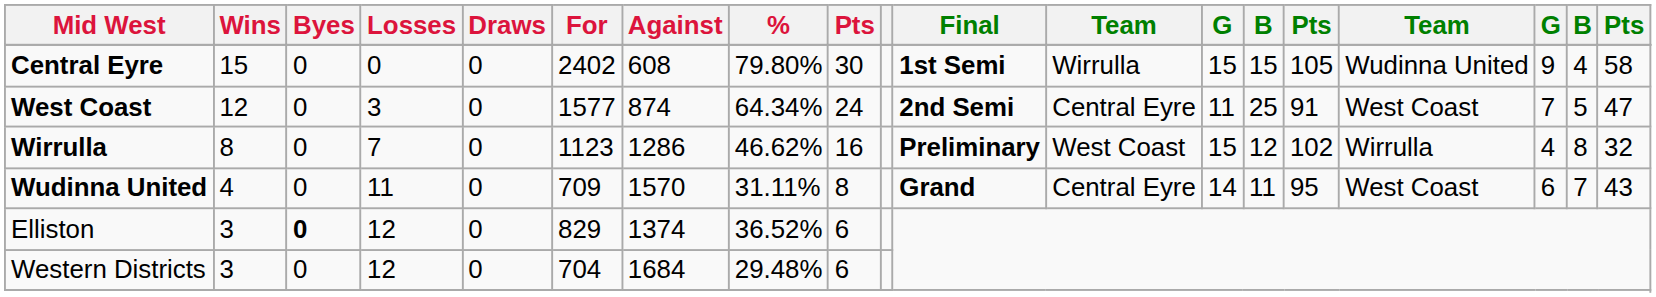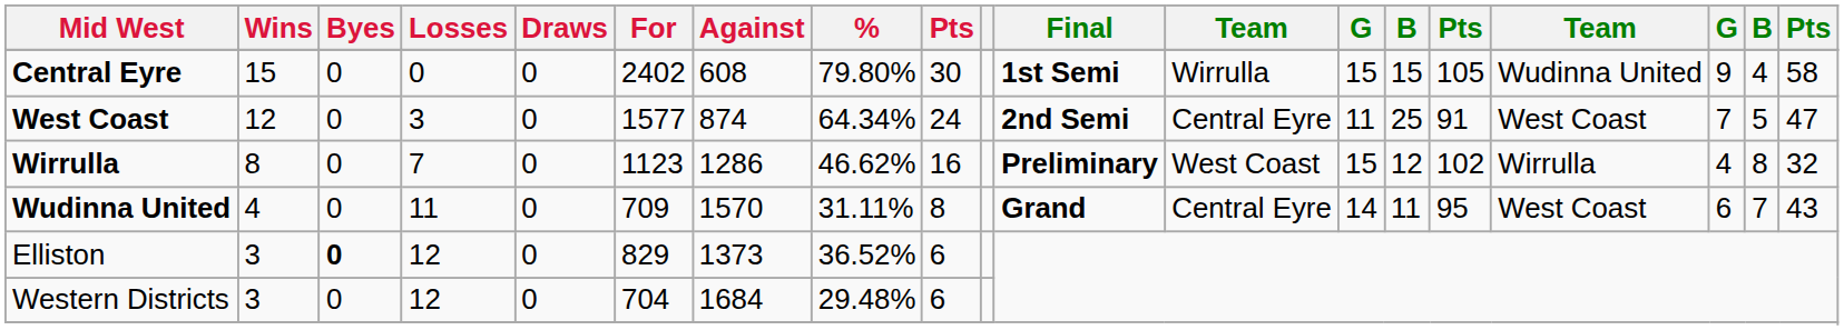 <table style="font-size: 85%; text-align: left;" class="wikitable">
 <tr>
 <th style="color:crimson">Mid West</th>
 <th style="color:crimson">Wins</th>
 <th style="color:crimson">Byes</th>
 <th style="color:crimson">Losses</th>
 <th style="color:crimson">Draws</th>
 <th style="color:crimson">For</th>
 <th style="color:crimson">Against</th>
 <th style="color:crimson">%</th>
 <th style="color:crimson">Pts</th>
 <th></th>
 <th style="color:green">Final</th>
 <th style="color:green">Team</th>
 <th style="color:green">G</th>
 <th style="color:green">B</th>
 <th style="color:green">Pts</th>
 <th style="color:green">Team</th>
 <th style="color:green">G</th>
 <th style="color:green">B</th>
 <th style="color:green">Pts</th>
 </tr>
 <tr>
 </tr>
 <tr>
 </tr>
 <tr>
 <td><strong>	Central Eyre	</strong></td>
 <td>15</td>
 <td>0</td>
 <td>0</td>
 <td>0</td>
 <td>2402</td>
 <td>608</td>
 <td>79.80%</td>
 <td>30</td>
 <td></td>
 <td><strong>1st Semi</strong></td>
 <td>Wirrulla</td>
 <td>15</td>
 <td>15</td>
 <td>105</td>
 <td>Wudinna United</td>
 <td>9</td>
 <td>4</td>
 <td>58</td>
 </tr>
 <tr>
 <td><strong>	West Coast	</strong></td>
 <td>12</td>
 <td>0</td>
 <td>3</td>
 <td>0</td>
 <td>1577</td>
 <td>874</td>
 <td>64.34%</td>
 <td>24</td>
 <td></td>
 <td><strong>2nd Semi</strong></td>
 <td>Central Eyre</td>
 <td>11</td>
 <td>25</td>
 <td>91</td>
 <td>West Coast</td>
 <td>7</td>
 <td>5</td>
 <td>47</td>
 </tr>
 <tr>
 <td><strong>	Wirrulla	</strong></td>
 <td>8</td>
 <td>0</td>
 <td>7</td>
 <td>0</td>
 <td>1123</td>
 <td>1286</td>
 <td>46.62%</td>
 <td>16</td>
 <td></td>
 <td><strong>Preliminary</strong></td>
 <td>West Coast</td>
 <td>15</td>
 <td>12</td>
 <td>102</td>
 <td>Wirrulla</td>
 <td>4</td>
 <td>8</td>
 <td>32</td>
 </tr>
 <tr>
 <td><strong>	Wudinna United	</strong></td>
 <td>4</td>
 <td>0</td>
 <td>11</td>
 <td>0</td>
 <td>709</td>
 <td>1570</td>
 <td>31.11%</td>
 <td>8</td>
 <td></td>
 <td><strong>Grand</strong></td>
 <td>Central Eyre</td>
 <td>14</td>
 <td>11</td>
 <td>95</td>
 <td>West Coast</td>
 <td>6</td>
 <td>7</td>
 <td>43</td>
 </tr>
 <tr>
 <td>Elliston</td>
 <td>3</td>
 <td><strong>0</strong></td>
 <td>12</td>
 <td>0</td>
 <td>829</td>
-<td>1374</td>
+<td>1373</td>
 <td>36.52%</td>
 <td>6</td>
 <td></td>
 </tr>
 <tr>
 <td>Western Districts</td>
 <td>3</td>
 <td>0</td>
 <td>12</td>
 <td>0</td>
 <td>704</td>
 <td>1684</td>
 <td>29.48%</td>
 <td>6</td>
 <td></td>
 </tr>
 <tr>
 </tr>
 </table>
